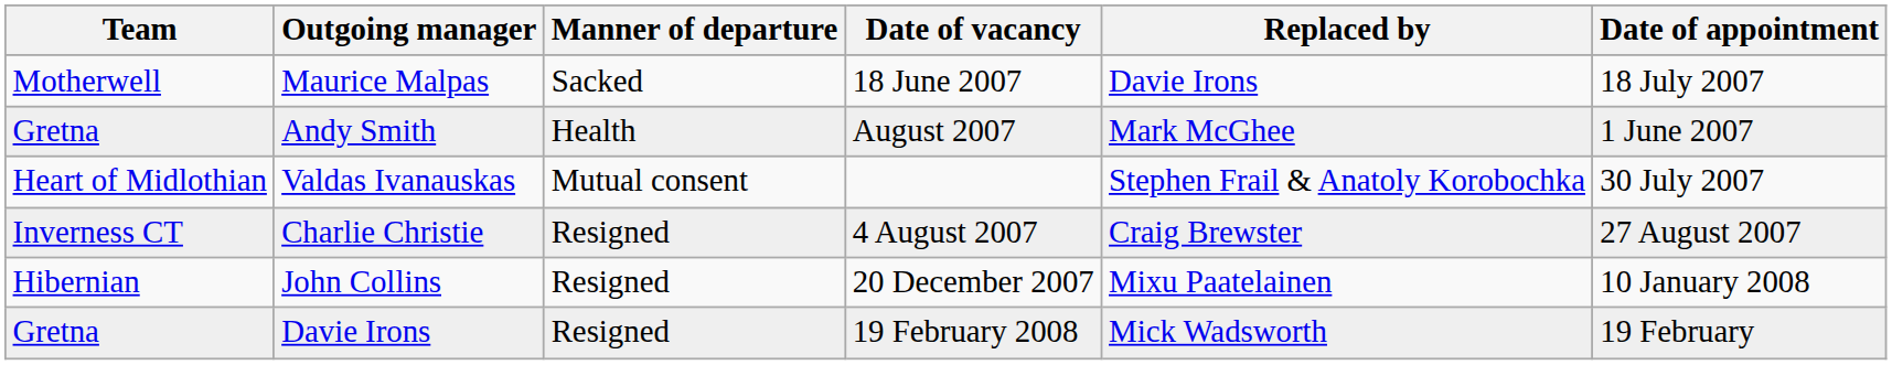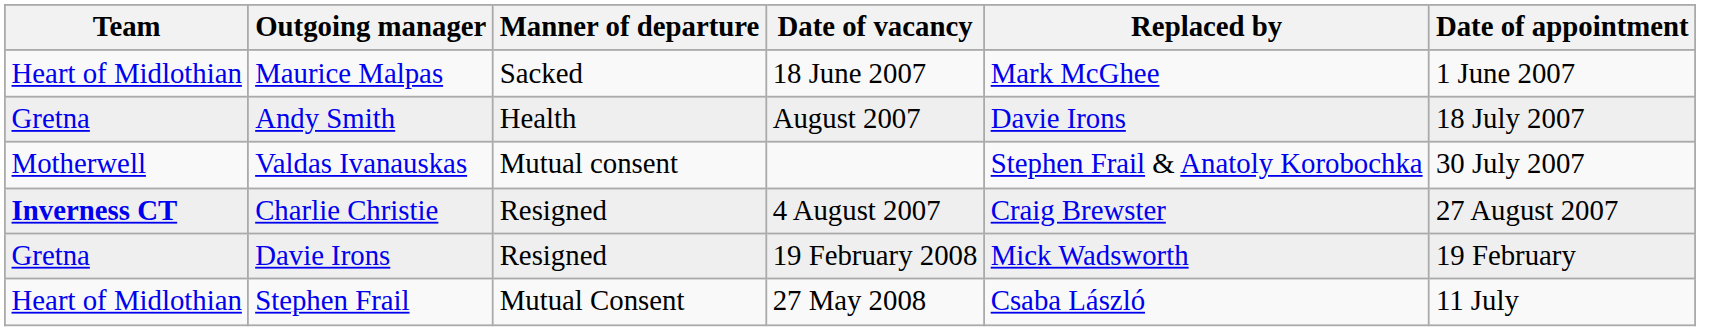 <table class="wikitable">
 <tr>
 <th>Team</th>
 <th>Outgoing manager</th>
 <th>Manner of departure</th>
 <th>Date of vacancy</th>
 <th>Replaced by</th>
 <th>Date of appointment</th>
 </tr>
 <tr>
-<td><a href='#'>Motherwell</a></td>
+<td><a href='#'>Heart of Midlothian</a></td>
 <td> <a href='#'>Maurice Malpas</a></td>
 <td>Sacked</td>
 <td>18 June 2007</td>
-<td> <a href='#'>Davie Irons</a></td>
-<td>18 July 2007</td>
+<td> <a href='#'>Mark McGhee</a></td>
+<td>1 June 2007</td>
 </tr>
 <tr bgcolor="#EFEFEF">
 <td><a href='#'>Gretna</a></td>
 <td> <a href='#'>Andy Smith</a></td>
 <td>Health</td>
 <td>August 2007</td>
-<td> <a href='#'>Mark McGhee</a></td>
-<td>1 June 2007</td>
+<td> <a href='#'>Davie Irons</a></td>
+<td>18 July 2007</td>
 </tr>
 <tr>
-<td><a href='#'>Heart of Midlothian</a></td>
+<td><a href='#'>Motherwell</a></td>
 <td> <a href='#'>Valdas Ivanauskas</a></td>
 <td>Mutual consent</td>
 <td></td>
 <td> <a href='#'>Stephen Frail</a> &  <a href='#'>Anatoly Korobochka</a></td>
 <td>30 July 2007</td>
 </tr>
 <tr bgcolor="#EFEFEF">
-<td><a href='#'>Inverness CT</a></td>
+<td><strong><a href='#'>Inverness CT</a></strong></td>
 <td> <a href='#'>Charlie Christie</a></td>
 <td>Resigned</td>
 <td>4 August 2007</td>
 <td> <a href='#'>Craig Brewster</a></td>
 <td>27 August 2007</td>
-</tr>
-<tr>
-<td><a href='#'>Hibernian</a></td>
-<td> <a href='#'>John Collins</a></td>
-<td>Resigned</td>
-<td>20 December 2007</td>
-<td> <a href='#'>Mixu Paatelainen</a></td>
-<td>10 January 2008</td>
 </tr>
 <tr bgcolor="#EFEFEF">
 <td><a href='#'>Gretna</a></td>
 <td> <a href='#'>Davie Irons</a></td>
 <td>Resigned</td>
 <td>19 February 2008</td>
 <td> <a href='#'>Mick Wadsworth</a></td>
 <td>19 February</td>
 </tr>
+<tr>
+<td><a href='#'>Heart of Midlothian</a></td>
+<td> <a href='#'>Stephen Frail</a></td>
+<td>Mutual Consent</td>
+<td>27 May 2008</td>
+<td> <a href='#'>Csaba László</a></td>
+<td>11 July</td>
+</tr>
 </table>
